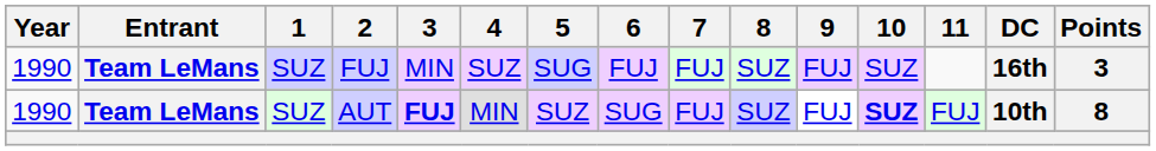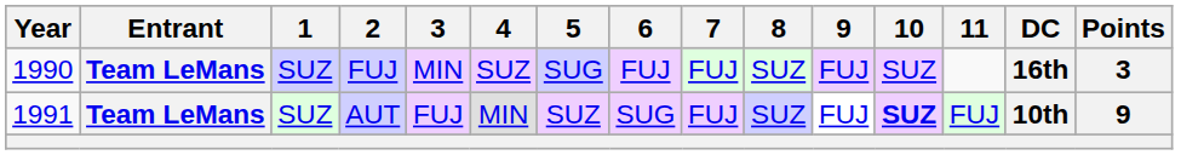 <table class="wikitable" style="text-align:center; font-size:85%">
 <tr>
 <th>Year</th>
 <th>Entrant</th>
 <th>1</th>
 <th>2</th>
 <th>3</th>
 <th>4</th>
 <th>5</th>
 <th>6</th>
 <th>7</th>
 <th>8</th>
 <th>9</th>
 <th>10</th>
 <th>11</th>
 <th>DC</th>
 <th>Points</th>
 </tr>
 <tr>
 <td><a href='#'>1990</a></td>
 <th nowrap><a href='#'>Team LeMans</a></th>
 <td style="background:#CFCFFF;"><a href='#'>SUZ</a><br></td>
 <td style="background:#CFCFFF;"><a href='#'>FUJ</a><br></td>
 <td style="background:#EFCFFF;"><a href='#'>MIN</a><br></td>
 <td style="background:#EFCFFF;"><a href='#'>SUZ</a><br></td>
 <td style="background:#CFCFFF;"><a href='#'>SUG</a><br></td>
 <td style="background:#EFCFFF;"><a href='#'>FUJ</a><br></td>
 <td style="background:#DFFFDF;"><a href='#'>FUJ</a><br></td>
 <td style="background:#DFFFDF;"><a href='#'>SUZ</a><br></td>
 <td style="background:#EFCFFF;"><a href='#'>FUJ</a><br></td>
 <td style="background:#EFCFFF;"><a href='#'>SUZ</a><br></td>
 <td></td>
 <th>16th</th>
 <th>3</th>
 </tr>
 <tr>
-<td><a href='#'>1990</a></td>
+<td><a href='#'>1991</a></td>
 <th nowrap><a href='#'>Team LeMans</a></th>
 <td style="background:#DFFFDF;"><a href='#'>SUZ</a><br></td>
 <td style="background:#CFCFFF;"><a href='#'>AUT</a><br></td>
-<td style="background:#EFCFFF;"><strong><a href='#'>FUJ</a><br></strong></td>
+<td style="background:#EFCFFF;"><a href='#'>FUJ</a><br></td>
 <td style="background:#DFDFDF;"><a href='#'>MIN</a><br></td>
 <td style="background:#EFCFFF;"><a href='#'>SUZ</a><br></td>
 <td style="background:#EFCFFF;"><a href='#'>SUG</a><br></td>
 <td style="background:#EFCFFF;"><a href='#'>FUJ</a><br></td>
 <td style="background:#CFCFFF;"><a href='#'>SUZ</a><br></td>
 <td style="background:#FFFFFF;"><a href='#'>FUJ</a><br></td>
 <td style="background:#EFCFFF;"><strong><a href='#'>SUZ</a><br></strong></td>
 <td style="background:#DFFFDF;"><a href='#'>FUJ</a><br></td>
 <th>10th</th>
-<th>8</th>
+<th>9</th>
 </tr>
 <tr>
 <th colspan="15"></th>
 </tr>
 </table>
